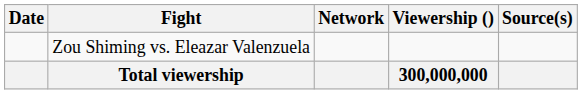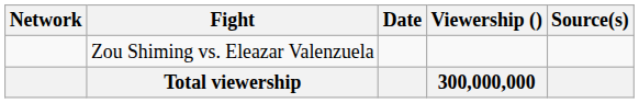 <table class="wikitable sortable">
 <tr>
+<th>Network</th>
+<th>Fight</th>
 <th>Date</th>
-<th>Fight</th>
-<th>Network</th>
 <th>Viewership ()</th>
 <th>Source(s)</th>
 </tr>
 <tr>
 <td></td>
 <td>Zou Shiming vs. Eleazar Valenzuela</td>
 <td></td>
 <td></td>
 <td></td>
 </tr>
 <tr>
 <th></th>
 <th>Total viewership</th>
 <th></th>
 <th>300,000,000</th>
 <th></th>
 </tr>
 </table>
